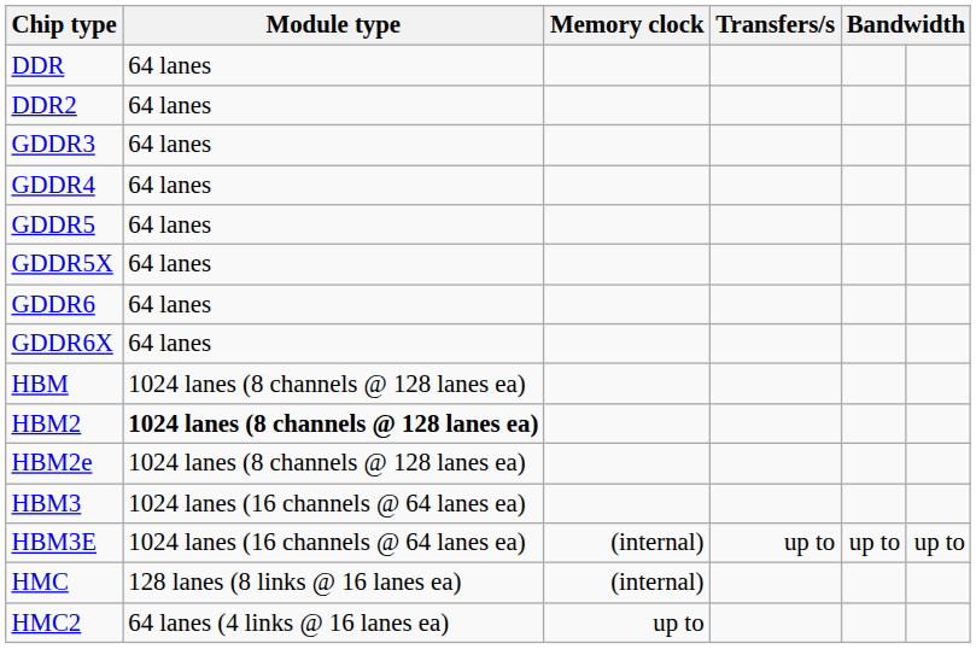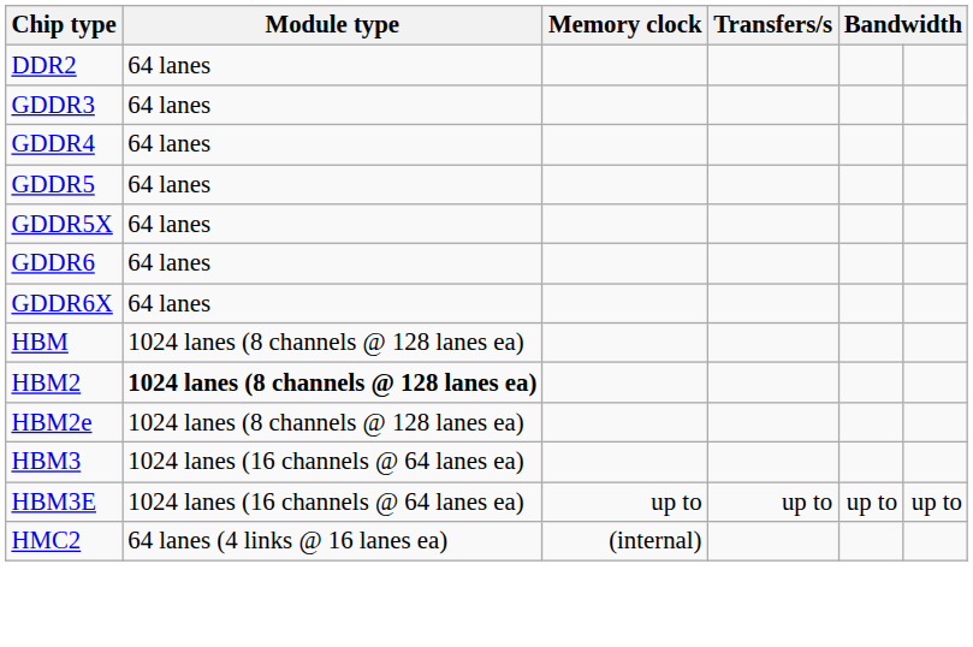 <table class="wikitable sortable">
 <tr>
 <th>Chip type</th>
 <th>Module type</th>
 <th>Memory clock</th>
 <th>Transfers/s</th>
 <th colspan=2>Bandwidth</th>
-</tr>
-<tr>
-<td><a href='#'>DDR</a></td>
-<td>64 lanes</td>
-<td align=right></td>
-<td align=right></td>
-<td align=right></td>
-<td align=right> </td>
 </tr>
 <tr>
 <td><a href='#'>DDR2</a></td>
 <td>64 lanes</td>
 <td align=right></td>
 <td align=right></td>
 <td align=right></td>
 <td align=right> </td>
 </tr>
 <tr>
 <td><a href='#'>GDDR3</a></td>
 <td>64 lanes</td>
 <td align=right></td>
 <td align=right></td>
 <td align=right></td>
 <td align=right> </td>
 </tr>
 <tr>
 <td><a href='#'>GDDR4</a></td>
 <td>64 lanes</td>
 <td align=right></td>
 <td align=right></td>
 <td align=right></td>
 <td align=right> </td>
 </tr>
 <tr>
 <td><a href='#'>GDDR5</a></td>
 <td>64 lanes</td>
 <td align=right></td>
 <td align=right></td>
 <td align=right></td>
 <td align=right></td>
 </tr>
 <tr>
 <td><a href='#'>GDDR5X</a></td>
 <td>64 lanes</td>
 <td align=right></td>
 <td align=right></td>
 <td align=right></td>
 <td align=right></td>
 </tr>
 <tr>
 <td><a href='#'>GDDR6</a></td>
 <td>64 lanes</td>
 <td align=right></td>
 <td align=right></td>
 <td align=right></td>
 <td align=right></td>
 </tr>
 <tr>
 <td><a href='#'>GDDR6X</a></td>
 <td>64 lanes</td>
 <td align=right></td>
 <td align=right></td>
 <td align=right></td>
 <td align=right></td>
 </tr>
 <tr>
 <td><a href='#'>HBM</a></td>
 <td>1024 lanes (8 channels @ 128 lanes ea)</td>
 <td align=right></td>
 <td align=right></td>
 <td align=right></td>
 <td align=right></td>
 </tr>
 <tr>
 <td><a href='#'>HBM2</a></td>
 <td><strong>1024 lanes (8 channels @ 128 lanes ea)</strong></td>
 <td align=right></td>
 <td align=right></td>
 <td align=right></td>
 <td align=right></td>
 </tr>
 <tr>
 <td><a href='#'>HBM2e</a></td>
 <td>1024 lanes (8 channels @ 128 lanes ea)</td>
 <td align=right></td>
 <td align=right></td>
 <td align=right></td>
 <td align=right></td>
 </tr>
 <tr>
 <td><a href='#'>HBM3</a></td>
 <td>1024 lanes (16 channels @ 64 lanes ea)</td>
 <td align=right></td>
 <td align=right></td>
 <td align=right></td>
 <td align=right></td>
 </tr>
 <tr>
 <td><a href='#'>HBM3E</a></td>
 <td>1024 lanes (16 channels @ 64 lanes ea)</td>
-<td align=right>(internal)</td>
+<td align=right>up to </td>
 <td align=right>up to </td>
 <td align=right>up to </td>
 <td align=right>up to </td>
 </tr>
 <tr>
-<td><a href='#'>HMC</a></td>
-<td>128 lanes (8 links @ 16 lanes ea)</td>
+<td><a href='#'>HMC2</a></td>
+<td>64 lanes (4 links @ 16 lanes ea)</td>
 <td align=right>(internal)</td>
 <td align=right></td>
 <td align=right></td>
 <td align=right></td>
 </tr>
-<tr>
-<td><a href='#'>HMC2</a></td>
-<td>64 lanes (4 links @ 16 lanes ea)</td>
-<td align=right>up to </td>
-<td align=right></td>
-<td align=right></td>
-<td align=right></td>
-</tr>
 </table>
